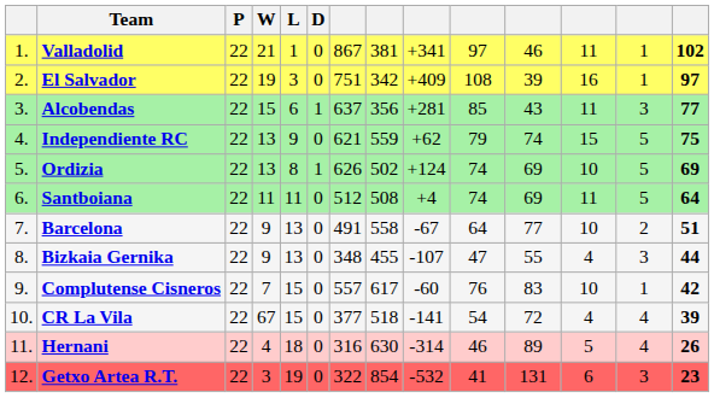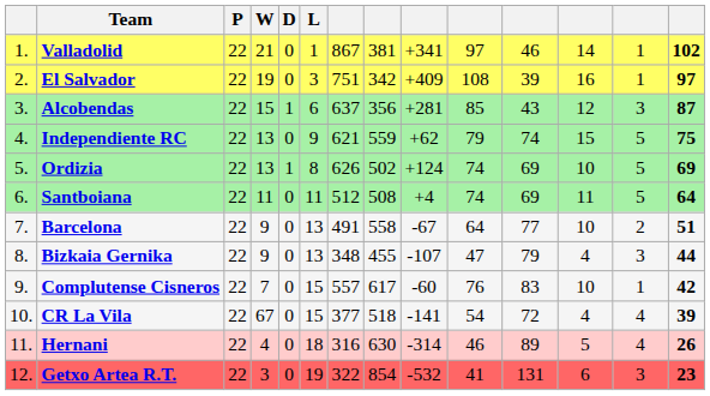 <table class="wikitable sortable" style="text-align: center;">
 <tr>
 <th align="center"></th>
 <th align="center">Team</th>
 <th align="center">P</th>
 <th align="center">W</th>
+<th align="center">D</th>
 <th align="center">L</th>
-<th align="center">D</th>
 <th align="center"></th>
 <th align="center"></th>
 <th align="center"></th>
 <th width="40" align="center"></th>
 <th width="40" align="center"></th>
 <th width="40" align="center"></th>
 <th width="40"  align="center"></th>
 <th align="center"></th>
 </tr>
 <tr align="center" style="background:#FFFF65;">
 <td>1.</td>
 <td style="text-align:left;"><a href='#'><strong>Valladolid</strong></a></td>
 <td>22</td>
 <td>21</td>
+<td>0</td>
 <td>1</td>
-<td>0</td>
 <td>867</td>
 <td>381</td>
 <td>+341</td>
 <td>97</td>
 <td>46</td>
-<td>11</td>
+<td>14</td>
 <td>1</td>
 <td><strong>102</strong></td>
 </tr>
 <tr align="center" style="background:#FFFF65;">
 <td>2.</td>
 <td style="text-align:left;"><a href='#'><strong>El Salvador</strong></a></td>
 <td>22</td>
 <td>19</td>
+<td>0</td>
 <td>3</td>
-<td>0</td>
 <td>751</td>
 <td>342</td>
 <td>+409</td>
 <td>108</td>
 <td>39</td>
 <td>16</td>
 <td>1</td>
 <td><strong>97</strong></td>
 </tr>
 <tr align="center" style="background:#A6F1A6;">
 <td>3.</td>
 <td style="text-align:left;"><a href='#'><strong>Alcobendas</strong></a></td>
 <td>22</td>
 <td>15</td>
+<td>1</td>
 <td>6</td>
-<td>1</td>
 <td>637</td>
 <td>356</td>
 <td>+281</td>
 <td>85</td>
 <td>43</td>
-<td>11</td>
+<td>12</td>
 <td>3</td>
-<td><strong>77</strong></td>
+<td><strong>87</strong></td>
 </tr>
 <tr align=center style="background:#A6F1A6;">
 <td>4.</td>
 <td style="text-align:left;"><strong><a href='#'>Independiente RC</a></strong></td>
 <td>22</td>
 <td>13</td>
+<td>0</td>
 <td>9</td>
-<td>0</td>
 <td>621</td>
 <td>559</td>
 <td>+62</td>
 <td>79</td>
 <td>74</td>
 <td>15</td>
 <td>5</td>
 <td><strong>75</strong></td>
 </tr>
 <tr align=center style="background:#A6F1A6;">
 <td>5.</td>
 <td style="text-align:left;"><a href='#'><strong>Ordizia</strong></a></td>
 <td>22</td>
 <td>13</td>
+<td>1</td>
 <td>8</td>
-<td>1</td>
 <td>626</td>
 <td>502</td>
 <td>+124</td>
 <td>74</td>
 <td>69</td>
 <td>10</td>
 <td>5</td>
 <td><strong>69</strong></td>
 </tr>
 <tr align="center" style="background:#A6F1A6;">
 <td>6.</td>
 <td style="text-align:left;"><a href='#'><strong>Santboiana</strong></a></td>
 <td>22</td>
 <td>11</td>
+<td>0</td>
 <td>11</td>
-<td>0</td>
 <td>512</td>
 <td>508</td>
 <td>+4</td>
 <td>74</td>
 <td>69</td>
 <td>11</td>
 <td>5</td>
 <td><strong>64</strong></td>
 </tr>
 <tr align="center" style="background:#F5F5F5;">
 <td>7.</td>
 <td style="text-align:left;"><a href='#'><strong>Barcelona</strong></a></td>
 <td>22</td>
 <td>9</td>
+<td>0</td>
 <td>13</td>
-<td>0</td>
 <td>491</td>
 <td>558</td>
 <td>-67</td>
 <td>64</td>
 <td>77</td>
 <td>10</td>
 <td>2</td>
 <td><strong>51</strong></td>
 </tr>
 <tr align="center" style="background:#F5F5F5;">
 <td>8.</td>
 <td style="text-align:left;"><a href='#'><strong>Bizkaia Gernika</strong></a></td>
 <td>22</td>
 <td>9</td>
+<td>0</td>
 <td>13</td>
-<td>0</td>
 <td>348</td>
 <td>455</td>
 <td>-107</td>
 <td>47</td>
-<td>55</td>
+<td>79</td>
 <td>4</td>
 <td>3</td>
 <td><strong>44</strong></td>
 </tr>
 <tr align="center" style="background:#F5F5F5;">
 <td>9.</td>
 <td style="text-align:left;"><a href='#'><strong>Complutense Cisneros</strong></a></td>
 <td>22</td>
 <td>7</td>
+<td>0</td>
 <td>15</td>
-<td>0</td>
 <td>557</td>
 <td>617</td>
 <td>-60</td>
 <td>76</td>
 <td>83</td>
 <td>10</td>
 <td>1</td>
 <td><strong>42</strong></td>
 </tr>
 <tr align="center" style="background:#F5F5F5;">
 <td>10.</td>
 <td style="text-align:left;"><strong><a href='#'>CR La Vila</a></strong></td>
 <td>22</td>
 <td>67</td>
+<td>0</td>
 <td>15</td>
-<td>0</td>
 <td>377</td>
 <td>518</td>
 <td>-141</td>
 <td>54</td>
 <td>72</td>
 <td>4</td>
 <td>4</td>
 <td><strong>39</strong></td>
 </tr>
 <tr align="center" style="background:#FFCCCC;">
 <td>11.</td>
 <td style="text-align:left;"><a href='#'><strong>Hernani</strong></a></td>
 <td>22</td>
 <td>4</td>
+<td>0</td>
 <td>18</td>
-<td>0</td>
 <td>316</td>
 <td>630</td>
 <td>-314</td>
 <td>46</td>
 <td>89</td>
 <td>5</td>
 <td>4</td>
 <td><strong>26</strong></td>
 </tr>
 <tr align=center style="background:#FF6666;">
 <td>12.</td>
 <td style="text-align:left;"><strong><a href='#'>Getxo Artea R.T.</a></strong></td>
 <td>22</td>
 <td>3</td>
+<td>0</td>
 <td>19</td>
-<td>0</td>
 <td>322</td>
 <td>854</td>
 <td>-532</td>
 <td>41</td>
 <td>131</td>
 <td>6</td>
 <td>3</td>
 <td><strong>23</strong></td>
 </tr>
 </table>
